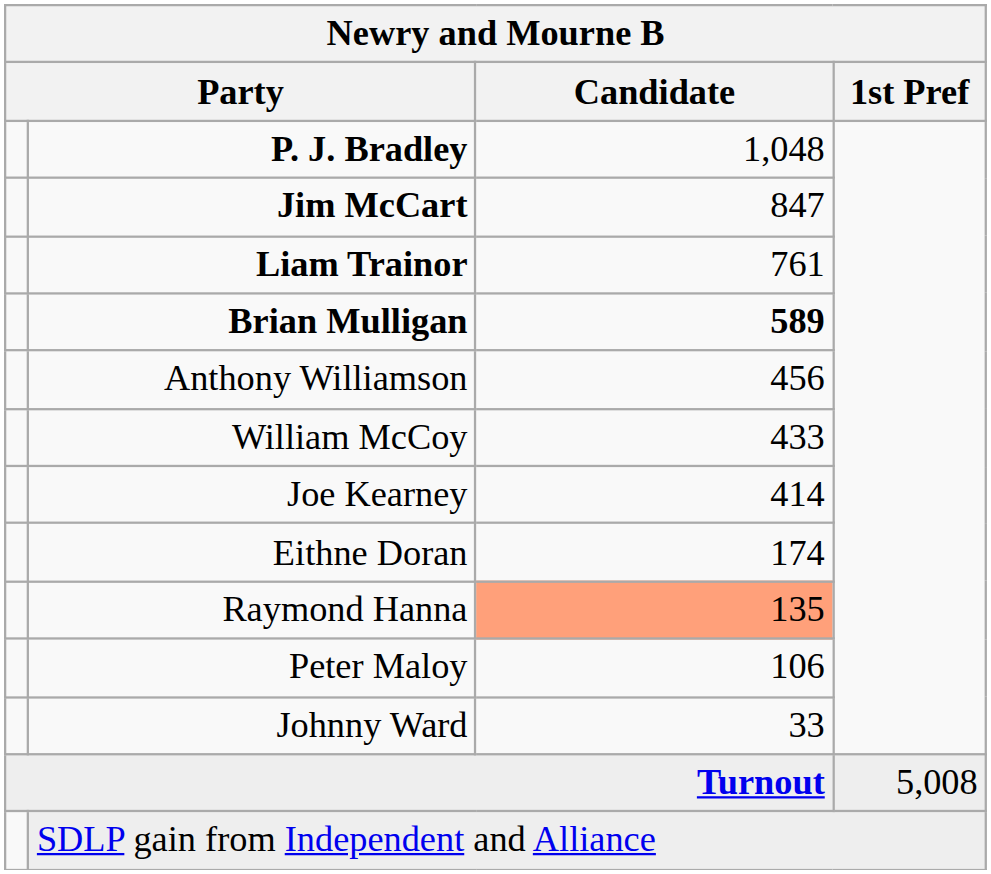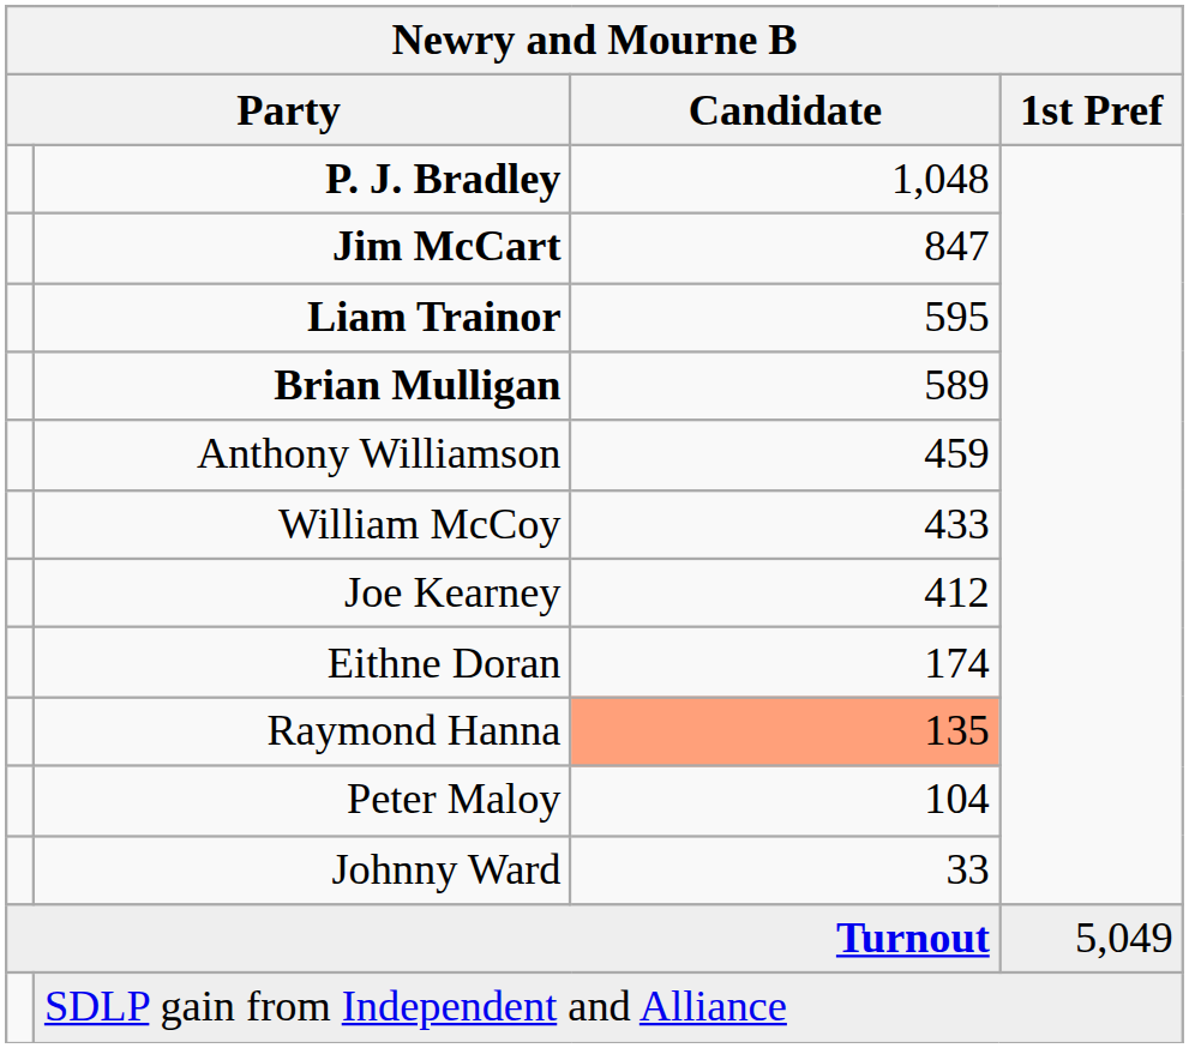 <table class="wikitable">
 <tr>
 <th colspan="4" align="center">Newry and Mourne B</th>
 </tr>
 <tr>
 <th colspan="2" align="center" width=200>Party</th>
 <th width=150>Candidate</th>
 <th width=60>1st Pref</th>
 </tr>
 <tr>
 <td></td>
 <td align="right"><strong>P. J. Bradley</strong></td>
 <td align="right">1,048</td>
 </tr>
 <tr>
 <td></td>
 <td align="right"><strong>Jim McCart</strong></td>
 <td align="right">847</td>
 </tr>
 <tr>
 <td></td>
 <td align="right"><strong>Liam Trainor</strong></td>
-<td align="right">761</td>
+<td align="right">595</td>
 </tr>
 <tr>
 <td></td>
 <td align="right"><strong>Brian Mulligan</strong></td>
-<td align="right"><strong>589</strong></td>
+<td align="right">589</td>
 </tr>
 <tr>
 <td></td>
 <td align="right">Anthony Williamson</td>
-<td align="right">456</td>
+<td align="right">459</td>
 </tr>
 <tr>
 <td></td>
 <td align="right">William McCoy</td>
 <td align="right">433</td>
 </tr>
 <tr>
 <td></td>
 <td align="right">Joe Kearney</td>
-<td align="right">414</td>
+<td align="right">412</td>
 </tr>
 <tr>
 <td></td>
 <td align="right">Eithne Doran</td>
 <td align="right">174</td>
 </tr>
 <tr>
 <td></td>
 <td align="right">Raymond Hanna</td>
 <td align="right" style="background: lightsalmon;">135</td>
 </tr>
 <tr>
 <td></td>
 <td align="right">Peter Maloy</td>
-<td align="right">106</td>
+<td align="right">104</td>
 </tr>
 <tr>
 <td></td>
 <td align="right">Johnny Ward</td>
 <td align="right">33</td>
 </tr>
 <tr bgcolor="EEEEEE">
 <td colspan=3 align="right"><strong><a href='#'>Turnout</a></strong></td>
-<td align="right">5,008</td>
+<td align="right">5,049</td>
 </tr>
 <tr>
 <td bgcolor=></td>
 <td colspan=3 bgcolor="EEEEEE"><a href='#'>SDLP</a> gain from <a href='#'>Independent</a> and <a href='#'>Alliance</a></td>
 </tr>
 </table>
